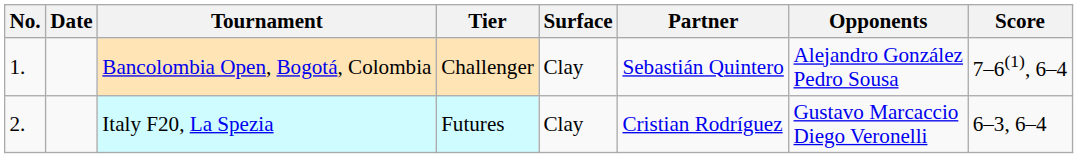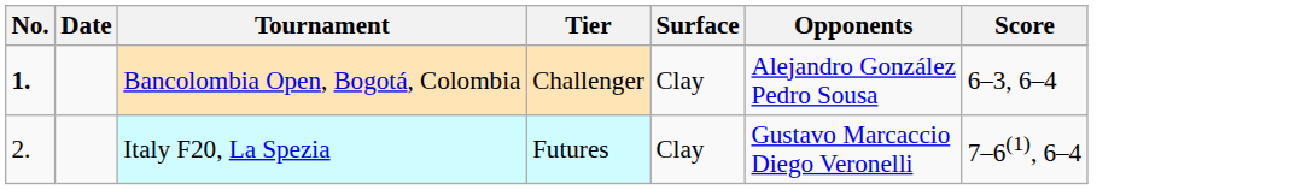 <table class="sortable wikitable">
 <tr>
 <th>No.</th>
 <th>Date</th>
 <th>Tournament</th>
 <th>Tier</th>
 <th>Surface</th>
-<th>Partner</th>
 <th>Opponents</th>
 <th class="unsortable">Score</th>
 </tr>
 <tr>
-<td>1.</td>
+<td><strong>1.</strong></td>
 <td></td>
 <td style="background:moccasin;"><a href='#'>Bancolombia Open</a>, <a href='#'>Bogotá</a>, Colombia</td>
 <td style="background:moccasin;">Challenger</td>
 <td>Clay</td>
-<td> <a href='#'>Sebastián Quintero</a></td>
 <td> <a href='#'>Alejandro González</a> <br>  <a href='#'>Pedro Sousa</a></td>
-<td>7–6<sup>(1)</sup>, 6–4</td>
+<td>6–3, 6–4</td>
 </tr>
 <tr>
 <td>2.</td>
 <td></td>
 <td style=background:#cffcff>Italy F20, <a href='#'>La Spezia</a></td>
 <td style=background:#cffcff>Futures</td>
 <td>Clay</td>
-<td> <a href='#'>Cristian Rodríguez</a></td>
 <td> <a href='#'>Gustavo Marcaccio</a><br> <a href='#'>Diego Veronelli</a></td>
-<td>6–3, 6–4</td>
+<td>7–6<sup>(1)</sup>, 6–4</td>
 </tr>
 </table>
